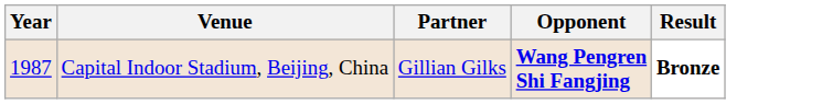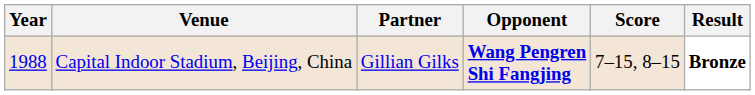 <table class="sortable wikitable" style="font-size: 90%;">
 <tr>
 <th>Year</th>
 <th>Venue</th>
 <th>Partner</th>
 <th>Opponent</th>
+<th>Score</th>
 <th>Result</th>
 </tr>
 <tr style="background:#F3E6D7">
-<td align="center"><a href='#'>1987</a></td>
+<td align="center"><a href='#'>1988</a></td>
 <td align="left"><a href='#'>Capital Indoor Stadium</a>, <a href='#'>Beijing</a>, China</td>
 <td align="left"> <a href='#'>Gillian Gilks</a></td>
 <td align="left"><strong> <a href='#'>Wang Pengren</a><br> <a href='#'>Shi Fangjing</a></strong></td>
+<td align="left">7–15, 8–15</td>
 <td style="text-align:left; background:white"> <strong>Bronze</strong></td>
 </tr>
 </table>
